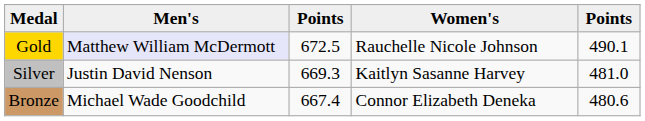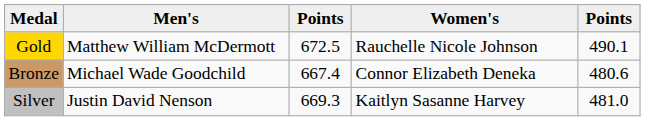 <table class="wikitable" style="text-align:center">
 <tr bgcolor="#efefef">
 <td><strong>Medal</strong></td>
 <td width="200"><strong>Men's</strong></td>
 <td width="50"><strong>Points</strong></td>
 <td width="200"><strong>Women's</strong></td>
 <td width="50"><strong>Points</strong></td>
 </tr>
 <tr>
 <td bgcolor="gold">Gold</td>
-<td style="background: lavender; text-align:left"> Matthew William McDermott</td>
+<td style="text-align:left"> Matthew William McDermott</td>
 <td>672.5</td>
 <td style="text-align:left"> Rauchelle Nicole Johnson</td>
 <td>490.1</td>
+</tr>
+<tr>
+<td bgcolor="CC9966">Bronze</td>
+<td style="text-align:left"> Michael Wade Goodchild</td>
+<td>667.4</td>
+<td style="text-align:left"> Connor Elizabeth Deneka</td>
+<td>480.6</td>
 </tr>
 <tr>
 <td bgcolor="silver">Silver</td>
 <td style="text-align:left"> Justin David Nenson</td>
 <td>669.3</td>
 <td style="text-align:left"> Kaitlyn Sasanne Harvey</td>
 <td>481.0</td>
 </tr>
-<tr>
-<td bgcolor="CC9966">Bronze</td>
-<td style="text-align:left"> Michael Wade Goodchild</td>
-<td>667.4</td>
-<td style="text-align:left"> Connor Elizabeth Deneka</td>
-<td>480.6</td>
-</tr>
 </table>
